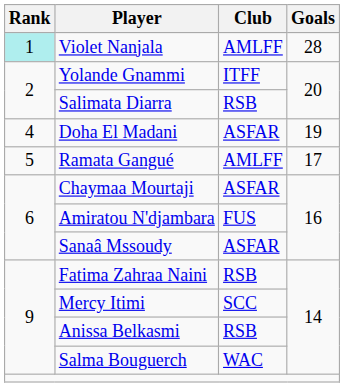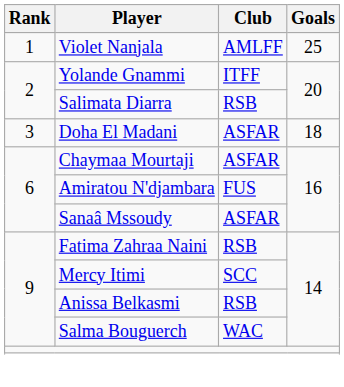 <table class="wikitable" style="text-align:center">
 <tr>
 <th>Rank</th>
 <th>Player</th>
 <th>Club</th>
 <th>Goals</th>
 </tr>
 <tr>
-<td style="background: paleturquoise;">1</td>
+<td>1</td>
 <td align="left"> <a href='#'>Violet Nanjala</a></td>
 <td align="left"><a href='#'>AMLFF</a></td>
-<td>28</td>
+<td>25</td>
 </tr>
 <tr>
 <td rowspan=2>2</td>
 <td align="left"> <a href='#'>Yolande Gnammi</a></td>
 <td align="left"><a href='#'>ITFF</a></td>
 <td rowspan=2>20</td>
 </tr>
 <tr>
 <td align="left"> <a href='#'>Salimata Diarra</a></td>
 <td align="left"><a href='#'>RSB</a></td>
 </tr>
 <tr>
-<td rowspan=1>4</td>
+<td rowspan=1>3</td>
 <td align="left"> <a href='#'>Doha El Madani</a></td>
 <td align="left"><a href='#'>ASFAR</a></td>
-<td rowspan=1>19</td>
-</tr>
-<tr>
-<td>5</td>
-<td align="left"> <a href='#'>Ramata Gangué</a></td>
-<td align="left"><a href='#'>AMLFF</a></td>
-<td>17</td>
+<td rowspan=1>18</td>
 </tr>
 <tr>
 <td rowspan=3>6</td>
 <td align="left"> <a href='#'>Chaymaa Mourtaji</a></td>
 <td align="left"><a href='#'>ASFAR</a></td>
 <td rowspan=3>16</td>
 </tr>
 <tr>
 <td align="left"> <a href='#'>Amiratou N'djambara</a></td>
 <td align="left"><a href='#'>FUS</a></td>
 </tr>
 <tr>
 <td align="left"> <a href='#'>Sanaâ Mssoudy</a></td>
 <td align="left"><a href='#'>ASFAR</a></td>
 </tr>
 <tr>
 <td rowspan=4>9</td>
 <td align="left"> <a href='#'>Fatima Zahraa Naini</a></td>
 <td align="left"><a href='#'>RSB</a></td>
 <td rowspan=4>14</td>
 </tr>
 <tr>
 <td align="left"> <a href='#'>Mercy Itimi</a></td>
 <td align="left"><a href='#'>SCC</a></td>
 </tr>
 <tr>
 <td align="left"> <a href='#'>Anissa Belkasmi</a></td>
 <td align="left"><a href='#'>RSB</a></td>
 </tr>
 <tr>
 <td align="left"> <a href='#'>Salma Bouguerch</a></td>
 <td align="left"><a href='#'>WAC</a></td>
 </tr>
 <tr>
 <td colspan="2" style="border: none; background: none; text-align: left;"></td>
 </tr>
 <tr>
 </tr>
 </table>
